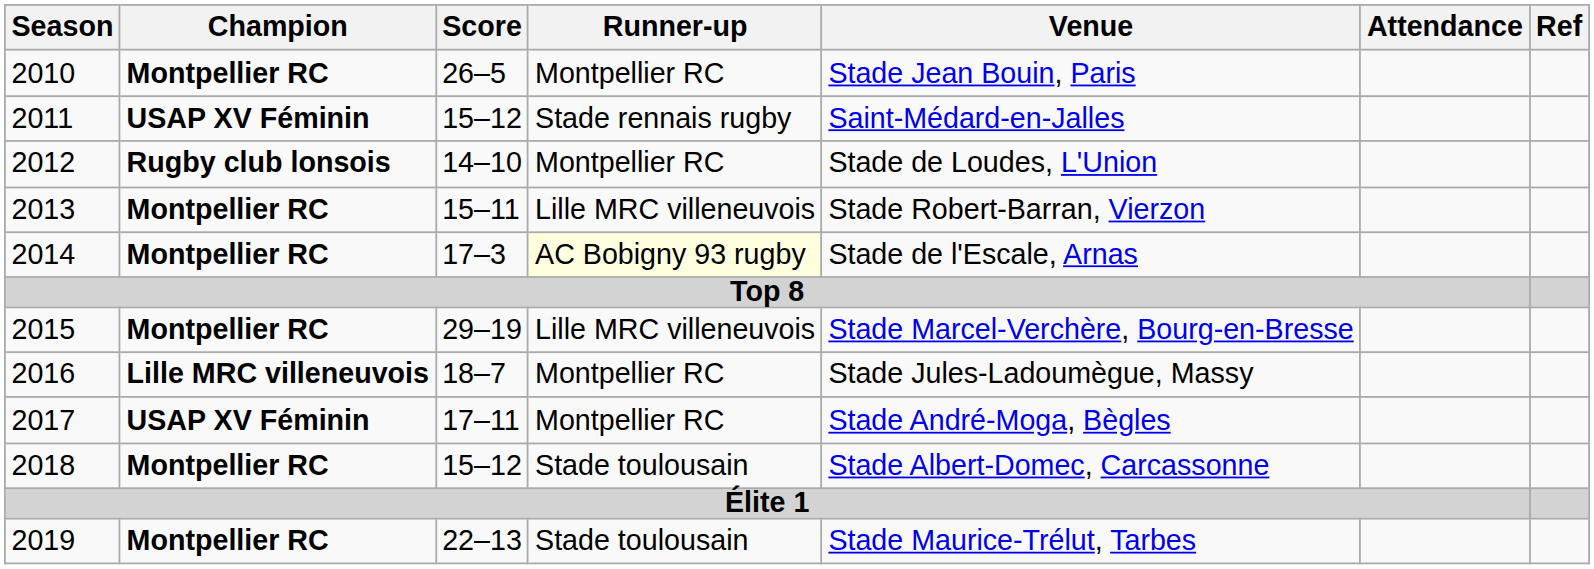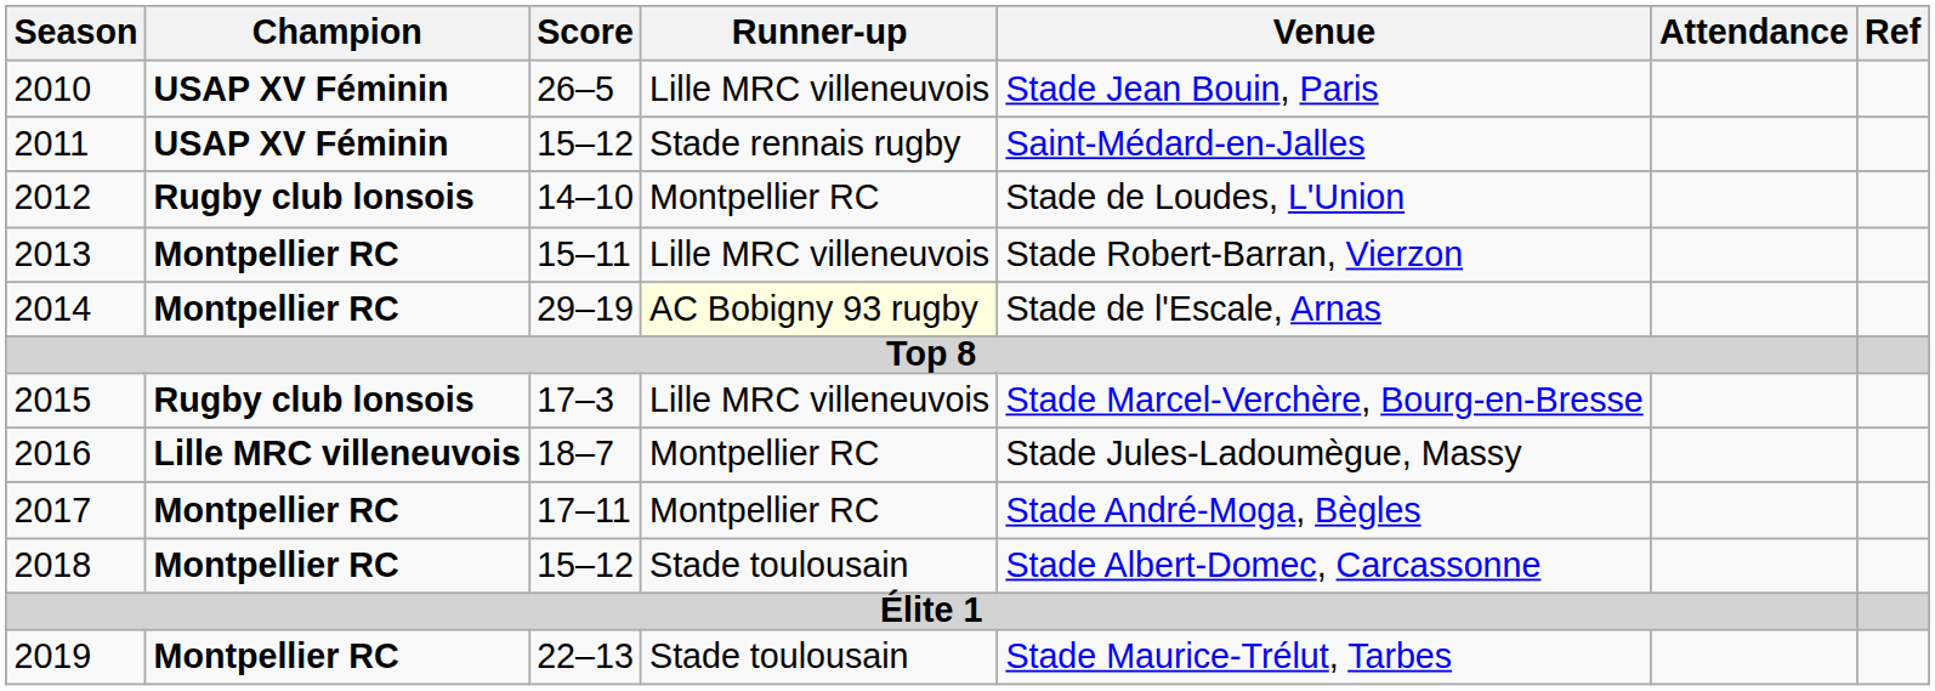 <table class="wikitable">
 <tr>
 <th>Season</th>
 <th> Champion</th>
 <th>Score</th>
 <th> Runner-up</th>
 <th>Venue</th>
 <th>Attendance</th>
 <th>Ref</th>
 </tr>
 <tr>
 <td>2010</td>
-<td align="left"><strong>Montpellier RC</strong></td>
+<td align="left"><strong>USAP XV Féminin</strong></td>
 <td>26–5</td>
-<td align="left">Montpellier RC</td>
+<td align="left">Lille MRC villeneuvois</td>
 <td><a href='#'>Stade Jean Bouin</a>, <a href='#'>Paris</a></td>
 <td></td>
 <td></td>
 </tr>
 <tr>
 <td>2011</td>
 <td align="left"><strong>USAP XV Féminin</strong></td>
 <td>15–12</td>
 <td align="left">Stade rennais rugby</td>
 <td><a href='#'>Saint-Médard-en-Jalles</a></td>
 <td></td>
 <td></td>
 </tr>
 <tr>
 <td>2012</td>
 <td align="left"><strong>Rugby club lonsois</strong></td>
 <td>14–10</td>
 <td align="left">Montpellier RC</td>
 <td align="left">Stade de Loudes, <a href='#'>L'Union</a></td>
 <td></td>
 <td></td>
 </tr>
 <tr>
 <td>2013</td>
 <td align="left"><strong>Montpellier RC</strong></td>
 <td>15–11</td>
 <td align="left">Lille MRC villeneuvois</td>
 <td>Stade Robert-Barran, <a href='#'>Vierzon</a></td>
 <td></td>
 <td></td>
 </tr>
 <tr>
 <td>2014</td>
 <td align="left"><strong>Montpellier RC</strong></td>
-<td>17–3</td>
+<td>29–19</td>
 <td align="left" style="background: lightyellow;">AC Bobigny 93 rugby</td>
 <td>Stade de l'Escale, <a href='#'>Arnas</a></td>
 <td></td>
 <td></td>
 </tr>
 <tr bgcolor=lightgrey>
 <td colspan=6 align=center style="line-height:9px;"><span><strong>Top 8</strong></span></td>
 <td></td>
 </tr>
 <tr>
 <td>2015</td>
-<td align="left"><strong>Montpellier RC</strong></td>
-<td>29–19</td>
+<td align="left"><strong>Rugby club lonsois</strong></td>
+<td>17–3</td>
 <td align="left">Lille MRC villeneuvois</td>
 <td><a href='#'>Stade Marcel-Verchère</a>, <a href='#'>Bourg-en-Bresse</a></td>
 <td></td>
 <td></td>
 </tr>
 <tr>
 <td>2016</td>
 <td align="left"><strong>Lille MRC villeneuvois</strong></td>
 <td>18–7</td>
 <td align="left">Montpellier RC</td>
 <td>Stade Jules-Ladoumègue, Massy</td>
 <td></td>
 <td></td>
 </tr>
 <tr>
 <td>2017</td>
-<td align="left"><strong>USAP XV Féminin</strong></td>
+<td align="left"><strong>Montpellier RC</strong></td>
 <td>17–11</td>
 <td align="left">Montpellier RC</td>
 <td><a href='#'>Stade André-Moga</a>, <a href='#'>Bègles</a></td>
 <td></td>
 <td></td>
 </tr>
 <tr>
 <td>2018</td>
 <td align="left"><strong>Montpellier RC</strong></td>
 <td>15–12</td>
 <td align="left">Stade toulousain</td>
 <td><a href='#'>Stade Albert-Domec</a>, <a href='#'>Carcassonne</a></td>
 <td></td>
 <td></td>
 </tr>
 <tr bgcolor=lightgrey>
 <td colspan=6 align=center style="line-height:9px;"><span><strong>Élite 1</strong></span></td>
 <td></td>
 </tr>
 <tr>
 <td>2019</td>
 <td align="left"><strong>Montpellier RC</strong></td>
 <td>22–13</td>
 <td align="left">Stade toulousain</td>
 <td><a href='#'>Stade Maurice-Trélut</a>, <a href='#'>Tarbes</a></td>
 <td></td>
 </tr>
 </table>
